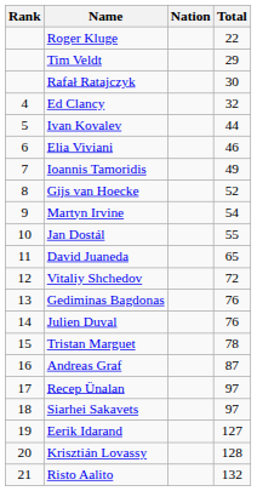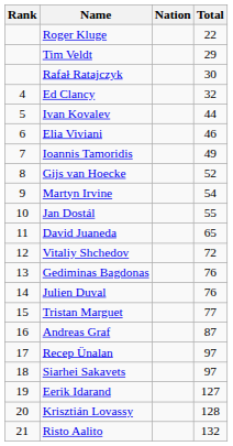 <table class="wikitable sortable" style="text-align:center">
 <tr>
 <th>Rank</th>
 <th>Name</th>
 <th>Nation</th>
 <th>Total</th>
 </tr>
 <tr>
 <td></td>
 <td align=left><a href='#'>Roger Kluge</a></td>
 <td align=left></td>
 <td>22</td>
 </tr>
 <tr>
 <td></td>
 <td align=left><a href='#'>Tim Veldt</a></td>
 <td align=left></td>
 <td>29</td>
 </tr>
 <tr>
 <td></td>
 <td align=left><a href='#'>Rafał Ratajczyk</a></td>
 <td align=left></td>
 <td>30</td>
 </tr>
 <tr>
 <td>4</td>
 <td align=left><a href='#'>Ed Clancy</a></td>
 <td align=left></td>
 <td>32</td>
 </tr>
 <tr>
 <td>5</td>
 <td align=left><a href='#'>Ivan Kovalev</a></td>
 <td align=left></td>
 <td>44</td>
 </tr>
 <tr>
 <td>6</td>
 <td align=left><a href='#'>Elia Viviani</a></td>
 <td align=left></td>
 <td>46</td>
 </tr>
 <tr>
 <td>7</td>
 <td align=left><a href='#'>Ioannis Tamoridis</a></td>
 <td align=left></td>
 <td>49</td>
 </tr>
 <tr>
 <td>8</td>
 <td align=left><a href='#'>Gijs van Hoecke</a></td>
 <td align=left></td>
 <td>52</td>
 </tr>
 <tr>
 <td>9</td>
 <td align=left><a href='#'>Martyn Irvine</a></td>
 <td align=left></td>
 <td>54</td>
 </tr>
 <tr>
 <td>10</td>
 <td align=left><a href='#'>Jan Dostál</a></td>
 <td align=left></td>
 <td>55</td>
 </tr>
 <tr>
 <td>11</td>
 <td align=left><a href='#'>David Juaneda</a></td>
 <td align=left></td>
 <td>65</td>
 </tr>
 <tr>
 <td>12</td>
 <td align=left><a href='#'>Vitaliy Shchedov</a></td>
 <td align=left></td>
 <td>72</td>
 </tr>
 <tr>
 <td>13</td>
 <td align=left><a href='#'>Gediminas Bagdonas</a></td>
 <td align=left></td>
 <td>76</td>
 </tr>
 <tr>
 <td>14</td>
 <td align=left><a href='#'>Julien Duval</a></td>
 <td align=left></td>
 <td>76</td>
 </tr>
 <tr>
 <td>15</td>
 <td align=left><a href='#'>Tristan Marguet</a></td>
 <td align=left></td>
-<td>78</td>
+<td>77</td>
 </tr>
 <tr>
 <td>16</td>
 <td align=left><a href='#'>Andreas Graf</a></td>
 <td align=left></td>
 <td>87</td>
 </tr>
 <tr>
 <td>17</td>
 <td align=left><a href='#'>Recep Ünalan</a></td>
 <td align=left></td>
 <td>97</td>
 </tr>
 <tr>
 <td>18</td>
 <td align=left><a href='#'>Siarhei Sakavets</a></td>
 <td align=left></td>
 <td>97</td>
 </tr>
 <tr>
 <td>19</td>
 <td align=left><a href='#'>Eerik Idarand</a></td>
 <td align=left></td>
 <td>127</td>
 </tr>
 <tr>
 <td>20</td>
 <td align=left><a href='#'>Krisztián Lovassy</a></td>
 <td align=left></td>
 <td>128</td>
 </tr>
 <tr>
 <td>21</td>
 <td align=left><a href='#'>Risto Aalito</a></td>
 <td align=left></td>
 <td>132</td>
 </tr>
 </table>
